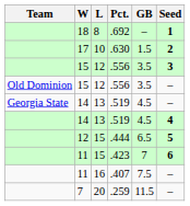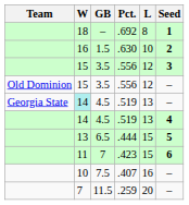 <table class=wikitable>
 <tr>
 <th>Team</th>
 <th>W</th>
+<th>GB</th>
+<th>Pct.</th>
 <th>L</th>
-<th>Pct.</th>
-<th>GB</th>
 <th>Seed</th>
 </tr>
 <tr bgcolor="#ccffcc">
 <td></td>
 <td>18</td>
+<td style="text-align:center;">–</td>
+<td>.692</td>
 <td>8</td>
-<td>.692</td>
-<td style="text-align:center;">–</td>
 <td style="text-align:center;"><strong>1</strong></td>
 </tr>
 <tr bgcolor="#ccffcc">
 <td></td>
-<td>17</td>
+<td>16</td>
+<td style="text-align:center;">1.5</td>
+<td>.630</td>
 <td>10</td>
-<td>.630</td>
-<td style="text-align:center;">1.5</td>
 <td style="text-align:center;"><strong>2</strong></td>
 </tr>
 <tr bgcolor="#ccffcc">
 <td></td>
 <td>15</td>
+<td style="text-align:center;">3.5</td>
+<td>.556</td>
 <td>12</td>
-<td>.556</td>
-<td style="text-align:center;">3.5</td>
 <td style="text-align:center;"><strong>3</strong></td>
 </tr>
 <tr>
 <td><a href='#'>Old Dominion</a></td>
 <td>15</td>
+<td style="text-align:center;">3.5</td>
+<td>.556</td>
 <td>12</td>
-<td>.556</td>
-<td style="text-align:center;">3.5</td>
 <td style="text-align:center;">–</td>
 </tr>
 <tr>
 <td><a href='#'>Georgia State</a></td>
-<td>14</td>
+<td style="background: paleturquoise;">14</td>
+<td style="text-align:center;">4.5</td>
+<td>.519</td>
 <td>13</td>
-<td>.519</td>
-<td style="text-align:center;">4.5</td>
 <td style="text-align:center;">–</td>
 </tr>
 <tr bgcolor="#ccffcc">
 <td></td>
 <td>14</td>
+<td style="text-align:center;">4.5</td>
+<td>.519</td>
 <td>13</td>
-<td>.519</td>
-<td style="text-align:center;">4.5</td>
 <td style="text-align:center;"><strong>4</strong></td>
 </tr>
 <tr bgcolor="#ccffcc">
 <td></td>
-<td>12</td>
+<td>13</td>
+<td style="text-align:center;">6.5</td>
+<td>.444</td>
 <td>15</td>
-<td>.444</td>
-<td style="text-align:center;">6.5</td>
 <td style="text-align:center;"><strong>5</strong></td>
 </tr>
 <tr bgcolor="#ccffcc">
 <td></td>
 <td>11</td>
+<td style="text-align:center;">7</td>
+<td>.423</td>
 <td>15</td>
-<td>.423</td>
-<td style="text-align:center;">7</td>
 <td style="text-align:center;"><strong>6</strong></td>
 </tr>
 <tr>
 <td></td>
-<td>11</td>
+<td>10</td>
+<td style="text-align:center;">7.5</td>
+<td>.407</td>
 <td>16</td>
-<td>.407</td>
-<td style="text-align:center;">7.5</td>
 <td style="text-align:center;">–</td>
 </tr>
 <tr>
 <td></td>
 <td>7</td>
+<td style="text-align:center;">11.5</td>
+<td>.259</td>
 <td>20</td>
-<td>.259</td>
-<td style="text-align:center;">11.5</td>
 <td style="text-align:center;">–</td>
 </tr>
 </table>
